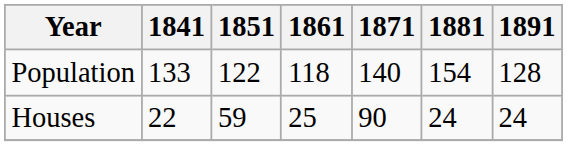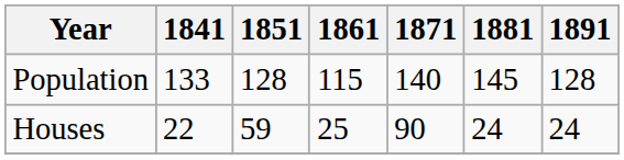 <table class="wikitable">
 <tr>
 <th>Year</th>
 <th>1841</th>
 <th>1851</th>
 <th>1861</th>
 <th>1871</th>
 <th>1881</th>
 <th>1891</th>
 </tr>
 <tr>
 <td>Population</td>
 <td>133</td>
-<td>122</td>
-<td>118</td>
+<td>128</td>
+<td>115</td>
 <td>140</td>
-<td>154</td>
+<td>145</td>
 <td>128</td>
 </tr>
 <tr>
 <td>Houses</td>
 <td>22</td>
 <td>59</td>
 <td>25</td>
 <td>90</td>
 <td>24</td>
 <td>24</td>
 </tr>
 <tr>
 </tr>
 </table>
